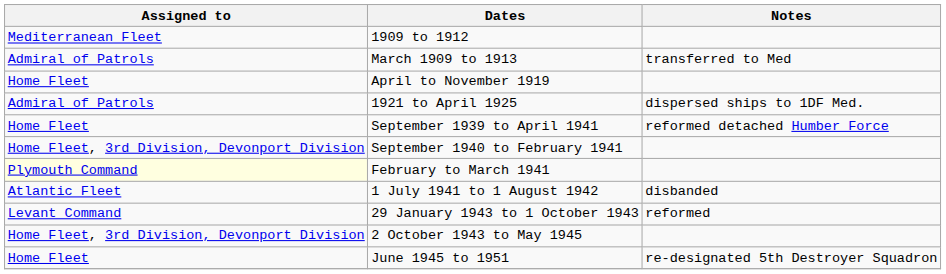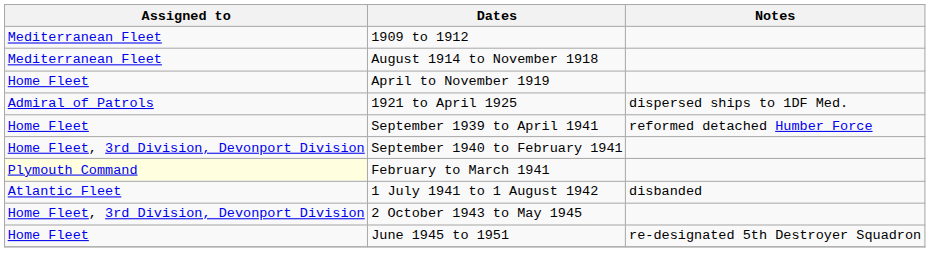 <table class="wikitable">
 <tr>
 <th>Assigned to</th>
 <th>Dates</th>
 <th>Notes</th>
 </tr>
 <tr>
 <td><a href='#'>Mediterranean Fleet</a></td>
 <td>1909 to 1912</td>
 <td></td>
 </tr>
 <tr>
-<td><a href='#'>Admiral of Patrols</a></td>
-<td>March 1909 to 1913</td>
-<td>transferred to Med</td>
+<td><a href='#'>Mediterranean Fleet</a></td>
+<td>August 1914 to November 1918</td>
+<td></td>
 </tr>
 <tr>
 <td><a href='#'>Home Fleet</a></td>
 <td>April to November 1919</td>
 <td></td>
 </tr>
 <tr>
 <td><a href='#'>Admiral of Patrols</a></td>
 <td>1921 to April 1925</td>
 <td>dispersed ships to 1DF Med.</td>
 </tr>
 <tr>
 <td><a href='#'>Home Fleet</a></td>
 <td>September 1939 to April 1941</td>
 <td>reformed detached <a href='#'>Humber Force</a></td>
 </tr>
 <tr>
 <td><a href='#'>Home Fleet</a>, <a href='#'>3rd Division, Devonport Division</a></td>
 <td>September 1940 to February 1941</td>
 <td></td>
 </tr>
 <tr>
 <td style="background: lightyellow;"><a href='#'>Plymouth Command</a></td>
 <td>February to March 1941</td>
 <td></td>
 </tr>
 <tr>
 <td><a href='#'>Atlantic Fleet</a></td>
 <td>1 July 1941 to 1 August 1942</td>
 <td>disbanded</td>
 </tr>
 <tr>
-<td><a href='#'>Levant Command</a></td>
-<td>29 January 1943 to 1 October 1943</td>
-<td>reformed</td>
-</tr>
-<tr>
 <td><a href='#'>Home Fleet</a>, <a href='#'>3rd Division, Devonport Division</a></td>
 <td>2 October 1943 to May 1945</td>
 <td></td>
 </tr>
 <tr>
 <td><a href='#'>Home Fleet</a></td>
 <td>June 1945  to 1951</td>
 <td>re-designated 5th Destroyer Squadron</td>
 </tr>
 <tr>
 </tr>
 </table>
